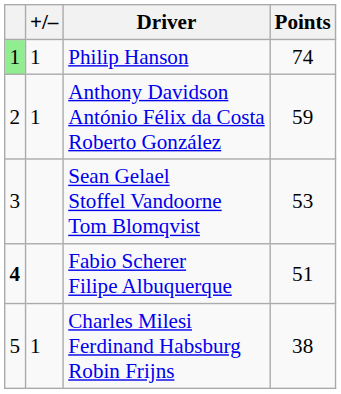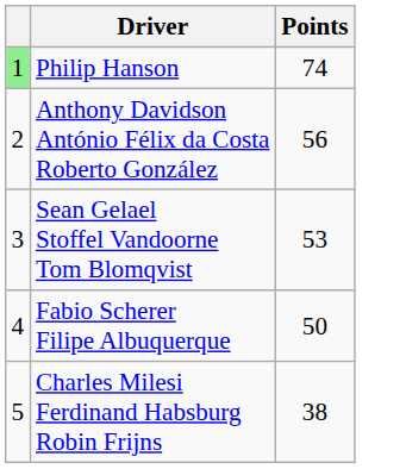 <table class="wikitable" style="font-size: 95%;">
 <tr>
 <th scope="col"></th>
-<th scope="col">+/–</th>
 <th scope="col">Driver</th>
 <th scope="col">Points</th>
 </tr>
 <tr>
 <td align="center" style="background: lightgreen;">1</td>
-<td align="left"> 1</td>
 <td> <a href='#'>Philip Hanson</a></td>
 <td align="center">74</td>
 </tr>
 <tr>
 <td align="center">2</td>
-<td align="left"> 1</td>
 <td> <a href='#'>Anthony Davidson</a><br> <a href='#'>António Félix da Costa</a><br> <a href='#'>Roberto González</a></td>
-<td align="center">59</td>
+<td align="center">56</td>
 </tr>
 <tr>
 <td align="center">3</td>
-<td align="left"></td>
 <td> <a href='#'>Sean Gelael</a><br> <a href='#'>Stoffel Vandoorne</a><br> <a href='#'>Tom Blomqvist</a></td>
 <td align="center">53</td>
 </tr>
 <tr>
-<td align="center"><strong>4</strong></td>
-<td align="left"></td>
+<td align="center">4</td>
 <td> <a href='#'>Fabio Scherer</a><br> <a href='#'>Filipe Albuquerque</a></td>
-<td align="center">51</td>
+<td align="center">50</td>
 </tr>
 <tr>
 <td align="center">5</td>
-<td align="left"> 1</td>
 <td> <a href='#'>Charles Milesi</a><br> <a href='#'>Ferdinand Habsburg</a><br> <a href='#'>Robin Frijns</a></td>
 <td align="center">38</td>
 </tr>
 </table>
